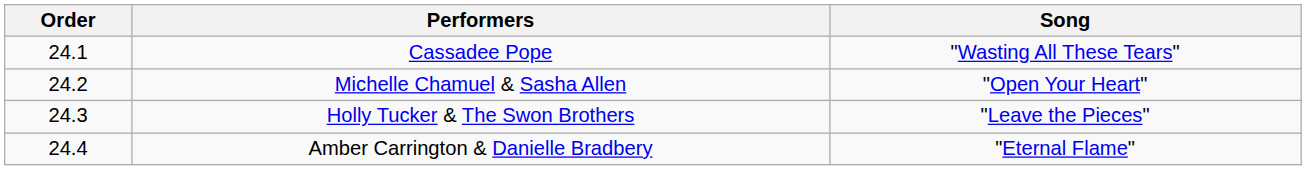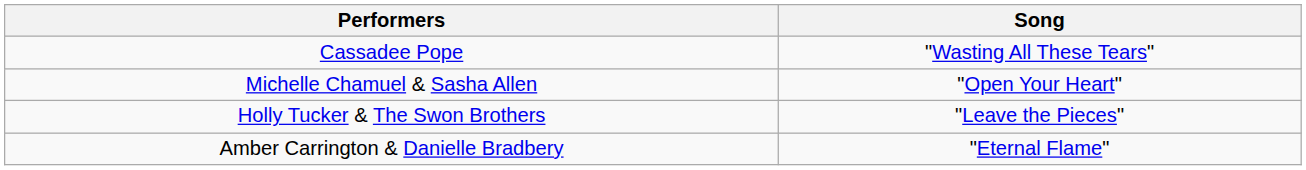 <table class="wikitable" style="text-align:center; width:65%;">
 <tr>
-<th>Order</th>
 <th>Performers</th>
 <th>Song</th>
 </tr>
 <tr>
-<td>24.1</td>
 <td><a href='#'>Cassadee Pope</a></td>
 <td>"<a href='#'>Wasting All These Tears</a>"</td>
 </tr>
 <tr>
-<td>24.2</td>
 <td><a href='#'>Michelle Chamuel</a> & <a href='#'>Sasha Allen</a></td>
 <td>"<a href='#'>Open Your Heart</a>"</td>
 </tr>
 <tr>
-<td>24.3</td>
 <td><a href='#'>Holly Tucker</a> & <a href='#'>The Swon Brothers</a></td>
 <td>"<a href='#'>Leave the Pieces</a>"</td>
 </tr>
 <tr>
-<td>24.4</td>
 <td>Amber Carrington & <a href='#'>Danielle Bradbery</a></td>
 <td>"<a href='#'>Eternal Flame</a>"</td>
 </tr>
 </table>
